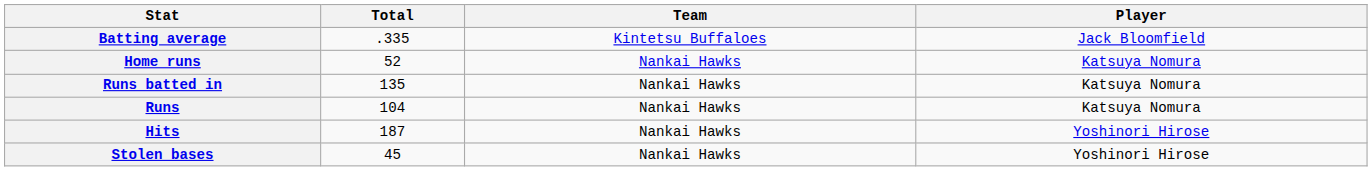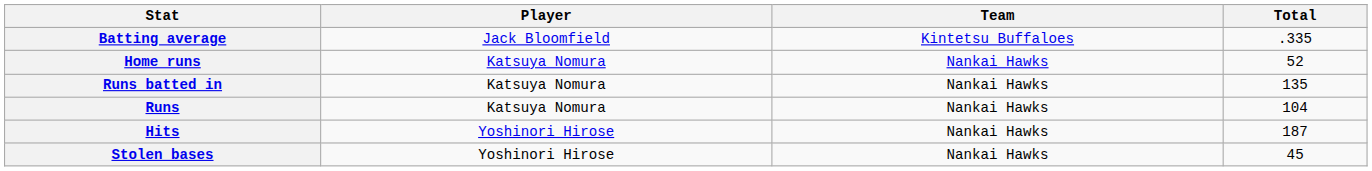 <table class="wikitable" style="text-align:center;">
 <tr>
 <th scope="col" width="7%">Stat</th>
+<th scope="col" width="10%">Player</th>
+<th scope="col" width="10%">Team</th>
 <th scope="col" width="3%">Total</th>
-<th scope="col" width="10%">Team</th>
-<th scope="col" width="10%">Player</th>
 </tr>
 <tr>
 <th scope="row" style="text-align:center;"><a href='#'>Batting average</a></th>
+<td><a href='#'>Jack Bloomfield</a></td>
+<td><a href='#'>Kintetsu Buffaloes</a></td>
 <td>.335</td>
-<td><a href='#'>Kintetsu Buffaloes</a></td>
-<td><a href='#'>Jack Bloomfield</a></td>
 </tr>
 <tr>
 <th scope="row" style="text-align:center;"><a href='#'>Home runs</a></th>
+<td><a href='#'>Katsuya Nomura</a></td>
+<td><a href='#'>Nankai Hawks</a></td>
 <td>52</td>
-<td><a href='#'>Nankai Hawks</a></td>
-<td><a href='#'>Katsuya Nomura</a></td>
 </tr>
 <tr>
 <th scope="row" style="text-align:center;"><a href='#'>Runs batted in</a></th>
+<td>Katsuya Nomura</td>
+<td>Nankai Hawks</td>
 <td>135</td>
-<td>Nankai Hawks</td>
-<td>Katsuya Nomura</td>
 </tr>
 <tr>
 <th scope="row" style="text-align:center;"><a href='#'>Runs</a></th>
+<td>Katsuya Nomura</td>
+<td>Nankai Hawks</td>
 <td>104</td>
-<td>Nankai Hawks</td>
-<td>Katsuya Nomura</td>
 </tr>
 <tr>
 <th scope="row" style="text-align:center;"><a href='#'>Hits</a></th>
+<td><a href='#'>Yoshinori Hirose</a></td>
+<td>Nankai Hawks</td>
 <td>187</td>
-<td>Nankai Hawks</td>
-<td><a href='#'>Yoshinori Hirose</a></td>
 </tr>
 <tr>
 <th scope="row" style="text-align:center;"><a href='#'>Stolen bases</a></th>
+<td>Yoshinori Hirose</td>
+<td>Nankai Hawks</td>
 <td>45</td>
-<td>Nankai Hawks</td>
-<td>Yoshinori Hirose</td>
 </tr>
 </table>
